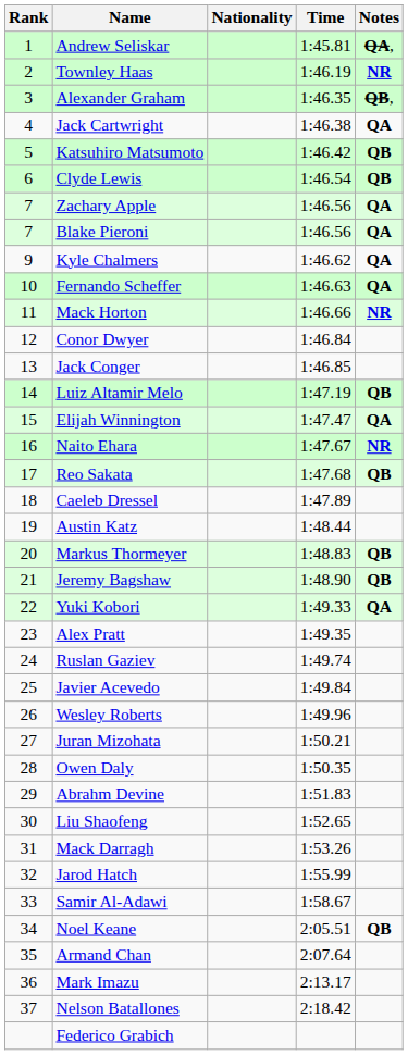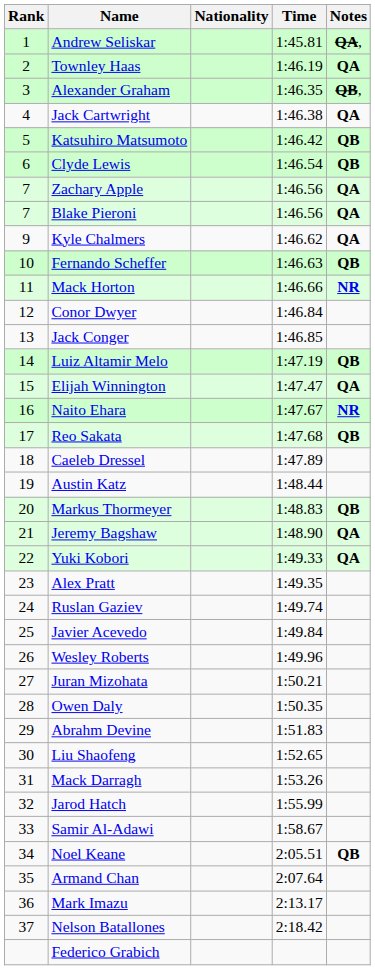 <table class="wikitable sortable" style="text-align:center">
 <tr>
 <th>Rank</th>
 <th>Name</th>
 <th>Nationality</th>
 <th>Time</th>
 <th>Notes</th>
 </tr>
 <tr bgcolor=ccffcc>
 <td>1</td>
 <td align=left><a href='#'>Andrew Seliskar</a></td>
 <td align=left></td>
 <td>1:45.81</td>
 <td><s><strong>QA</strong></s>, </td>
 </tr>
 <tr bgcolor=ccffcc>
 <td>2</td>
 <td align=left><a href='#'>Townley Haas</a></td>
 <td align=left></td>
 <td>1:46.19</td>
-<td><strong><a href='#'>NR</a></strong></td>
+<td><strong>QA</strong></td>
 </tr>
 <tr bgcolor=ccffcc>
 <td>3</td>
 <td align=left><a href='#'>Alexander Graham</a></td>
 <td align=left></td>
 <td>1:46.35</td>
 <td><s><strong>QB</strong></s>, </td>
 </tr>
 <tr>
 <td>4</td>
 <td align=left><a href='#'>Jack Cartwright</a></td>
 <td align=left></td>
 <td>1:46.38</td>
 <td><strong>QA</strong></td>
 </tr>
 <tr bgcolor=ccffcc>
 <td>5</td>
 <td align=left><a href='#'>Katsuhiro Matsumoto</a></td>
 <td align=left></td>
 <td>1:46.42</td>
 <td><strong>QB</strong></td>
 </tr>
 <tr bgcolor=ccffcc>
 <td>6</td>
 <td align=left><a href='#'>Clyde Lewis</a></td>
 <td align=left></td>
 <td>1:46.54</td>
 <td><strong>QB</strong></td>
 </tr>
 <tr bgcolor=ddffdd>
 <td>7</td>
 <td align=left><a href='#'>Zachary Apple</a></td>
 <td align=left></td>
 <td>1:46.56</td>
 <td><strong>QA</strong></td>
 </tr>
 <tr bgcolor=ddffdd>
 <td>7</td>
 <td align=left><a href='#'>Blake Pieroni</a></td>
 <td align=left></td>
 <td>1:46.56</td>
 <td><strong>QA</strong></td>
 </tr>
 <tr>
 <td>9</td>
 <td align=left><a href='#'>Kyle Chalmers</a></td>
 <td align=left></td>
 <td>1:46.62</td>
 <td><strong>QA</strong></td>
 </tr>
 <tr bgcolor=ccffcc>
 <td>10</td>
 <td align=left><a href='#'>Fernando Scheffer</a></td>
 <td align=left></td>
 <td>1:46.63</td>
-<td><strong>QA</strong></td>
+<td><strong>QB</strong></td>
 </tr>
 <tr bgcolor=ddffdd>
 <td>11</td>
 <td align=left><a href='#'>Mack Horton</a></td>
 <td align=left></td>
 <td>1:46.66</td>
 <td><strong><a href='#'>NR</a></strong></td>
 </tr>
 <tr>
 <td>12</td>
 <td align=left><a href='#'>Conor Dwyer</a></td>
 <td align=left></td>
 <td>1:46.84</td>
 <td></td>
 </tr>
 <tr>
 <td>13</td>
 <td align=left><a href='#'>Jack Conger</a></td>
 <td align=left></td>
 <td>1:46.85</td>
 <td></td>
 </tr>
 <tr bgcolor=ccffcc>
 <td>14</td>
 <td align=left><a href='#'>Luiz Altamir Melo</a></td>
 <td align=left></td>
 <td>1:47.19</td>
 <td><strong>QB</strong></td>
 </tr>
 <tr bgcolor=ddffdd>
 <td>15</td>
 <td align=left><a href='#'>Elijah Winnington</a></td>
 <td align=left></td>
 <td>1:47.47</td>
 <td><strong>QA</strong></td>
 </tr>
 <tr bgcolor=ccffcc>
 <td>16</td>
 <td align=left><a href='#'>Naito Ehara</a></td>
 <td align=left></td>
 <td>1:47.67</td>
 <td><strong><a href='#'>NR</a></strong></td>
 </tr>
 <tr bgcolor=ddffdd>
 <td>17</td>
 <td align=left><a href='#'>Reo Sakata</a></td>
 <td align=left></td>
 <td>1:47.68</td>
 <td><strong>QB</strong></td>
 </tr>
 <tr>
 <td>18</td>
 <td align=left><a href='#'>Caeleb Dressel</a></td>
 <td align=left></td>
 <td>1:47.89</td>
 <td></td>
 </tr>
 <tr>
 <td>19</td>
 <td align=left><a href='#'>Austin Katz</a></td>
 <td align=left></td>
 <td>1:48.44</td>
 <td></td>
 </tr>
 <tr bgcolor=ddffdd>
 <td>20</td>
 <td align=left><a href='#'>Markus Thormeyer</a></td>
 <td align=left></td>
 <td>1:48.83</td>
 <td><strong>QB</strong></td>
 </tr>
 <tr bgcolor=ddffdd>
 <td>21</td>
 <td align=left><a href='#'>Jeremy Bagshaw</a></td>
 <td align=left></td>
 <td>1:48.90</td>
-<td><strong>QB</strong></td>
+<td><strong>QA</strong></td>
 </tr>
 <tr bgcolor=ddffdd>
 <td>22</td>
 <td align=left><a href='#'>Yuki Kobori</a></td>
 <td align=left></td>
 <td>1:49.33</td>
 <td><strong>QA</strong></td>
 </tr>
 <tr>
 <td>23</td>
 <td align=left><a href='#'>Alex Pratt</a></td>
 <td align=left></td>
 <td>1:49.35</td>
 <td></td>
 </tr>
 <tr>
 <td>24</td>
 <td align=left><a href='#'>Ruslan Gaziev</a></td>
 <td align=left></td>
 <td>1:49.74</td>
 <td></td>
 </tr>
 <tr>
 <td>25</td>
 <td align=left><a href='#'>Javier Acevedo</a></td>
 <td align=left></td>
 <td>1:49.84</td>
 <td></td>
 </tr>
 <tr>
 <td>26</td>
 <td align=left><a href='#'>Wesley Roberts</a></td>
 <td align=left></td>
 <td>1:49.96</td>
 <td></td>
 </tr>
 <tr>
 <td>27</td>
 <td align=left><a href='#'>Juran Mizohata</a></td>
 <td align=left></td>
 <td>1:50.21</td>
 <td></td>
 </tr>
 <tr>
 <td>28</td>
 <td align=left><a href='#'>Owen Daly</a></td>
 <td align=left></td>
 <td>1:50.35</td>
 <td></td>
 </tr>
 <tr>
 <td>29</td>
 <td align=left><a href='#'>Abrahm Devine</a></td>
 <td align=left></td>
 <td>1:51.83</td>
 <td></td>
 </tr>
 <tr>
 <td>30</td>
 <td align=left><a href='#'>Liu Shaofeng</a></td>
 <td align=left></td>
 <td>1:52.65</td>
 <td></td>
 </tr>
 <tr>
 <td>31</td>
 <td align=left><a href='#'>Mack Darragh</a></td>
 <td align=left></td>
 <td>1:53.26</td>
 <td></td>
 </tr>
 <tr>
 <td>32</td>
 <td align=left><a href='#'>Jarod Hatch</a></td>
 <td align=left></td>
 <td>1:55.99</td>
 <td></td>
 </tr>
 <tr>
 <td>33</td>
 <td align=left><a href='#'>Samir Al-Adawi</a></td>
 <td align=left></td>
 <td>1:58.67</td>
 <td></td>
 </tr>
 <tr>
 <td>34</td>
 <td align=left><a href='#'>Noel Keane</a></td>
 <td align=left></td>
 <td>2:05.51</td>
 <td><strong>QB</strong></td>
 </tr>
 <tr>
 <td>35</td>
 <td align=left><a href='#'>Armand Chan</a></td>
 <td align=left></td>
 <td>2:07.64</td>
 <td></td>
 </tr>
 <tr>
 <td>36</td>
 <td align=left><a href='#'>Mark Imazu</a></td>
 <td align=left></td>
 <td>2:13.17</td>
 <td></td>
 </tr>
 <tr>
 <td>37</td>
 <td align=left><a href='#'>Nelson Batallones</a></td>
 <td align=left></td>
 <td>2:18.42</td>
 <td></td>
 </tr>
 <tr>
 <td></td>
 <td align=left><a href='#'>Federico Grabich</a></td>
 <td align=left></td>
 <td></td>
 <td></td>
 </tr>
 </table>
